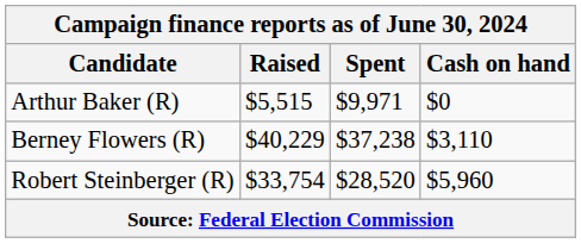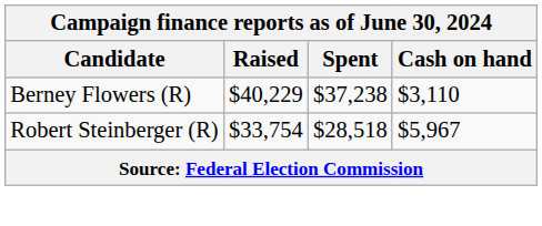 <table class="wikitable sortable">
 <tr>
 <th colspan=4>Campaign finance reports as of June 30, 2024</th>
 </tr>
 <tr style="text-align:center;">
 <th>Candidate</th>
 <th>Raised</th>
 <th>Spent</th>
 <th>Cash on hand</th>
 </tr>
 <tr>
-<td>Arthur Baker (R)</td>
-<td>$5,515</td>
-<td>$9,971</td>
-<td>$0</td>
-</tr>
-<tr>
 <td>Berney Flowers (R)</td>
 <td>$40,229</td>
 <td>$37,238</td>
 <td>$3,110</td>
 </tr>
 <tr>
 <td>Robert Steinberger (R)</td>
 <td>$33,754</td>
-<td>$28,520</td>
-<td>$5,960</td>
+<td>$28,518</td>
+<td>$5,967</td>
 </tr>
 <tr>
 <th colspan="4"><small>Source: <a href='#'>Federal Election Commission</a></small></th>
 </tr>
 </table>
